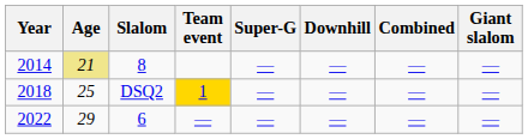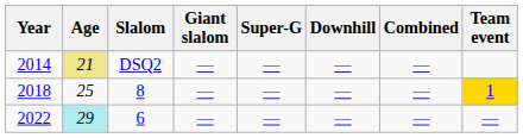 <table class=wikitable style="text-align:center">
 <tr>
 <th>  Year  </th>
 <th> Age </th>
 <th> Slalom </th>
-<th>Team<br> event </th>
+<th> Giant <br> slalom </th>
 <th>Super-G</th>
 <th>Downhill</th>
 <th>Combined</th>
-<th> Giant <br> slalom </th>
+<th>Team<br> event </th>
 </tr>
 <tr>
 <td><a href='#'>2014</a></td>
 <td style="background: khaki;"><em>21</em></td>
-<td><a href='#'>8</a></td>
-<td></td>
+<td><a href='#'>DSQ2</a></td>
 <td><a href='#'>—</a></td>
 <td><a href='#'>—</a></td>
 <td><a href='#'>—</a></td>
 <td><a href='#'>—</a></td>
+<td></td>
 </tr>
 <tr>
 <td><a href='#'>2018</a></td>
 <td><em>25</em></td>
-<td><a href='#'>DSQ2</a></td>
-<td bgcolor=gold><a href='#'>1</a></td>
+<td><a href='#'>8</a></td>
 <td><a href='#'>—</a></td>
 <td><a href='#'>—</a></td>
 <td><a href='#'>—</a></td>
 <td><a href='#'>—</a></td>
+<td bgcolor=gold><a href='#'>1</a></td>
 </tr>
 <tr>
 <td><a href='#'>2022</a></td>
-<td><em>29</em></td>
+<td style="background: paleturquoise;"><em>29</em></td>
 <td><a href='#'>6</a></td>
 <td><a href='#'>—</a></td>
 <td><a href='#'>—</a></td>
 <td><a href='#'>—</a></td>
 <td><a href='#'>—</a></td>
 <td><a href='#'>—</a></td>
 </tr>
 </table>
